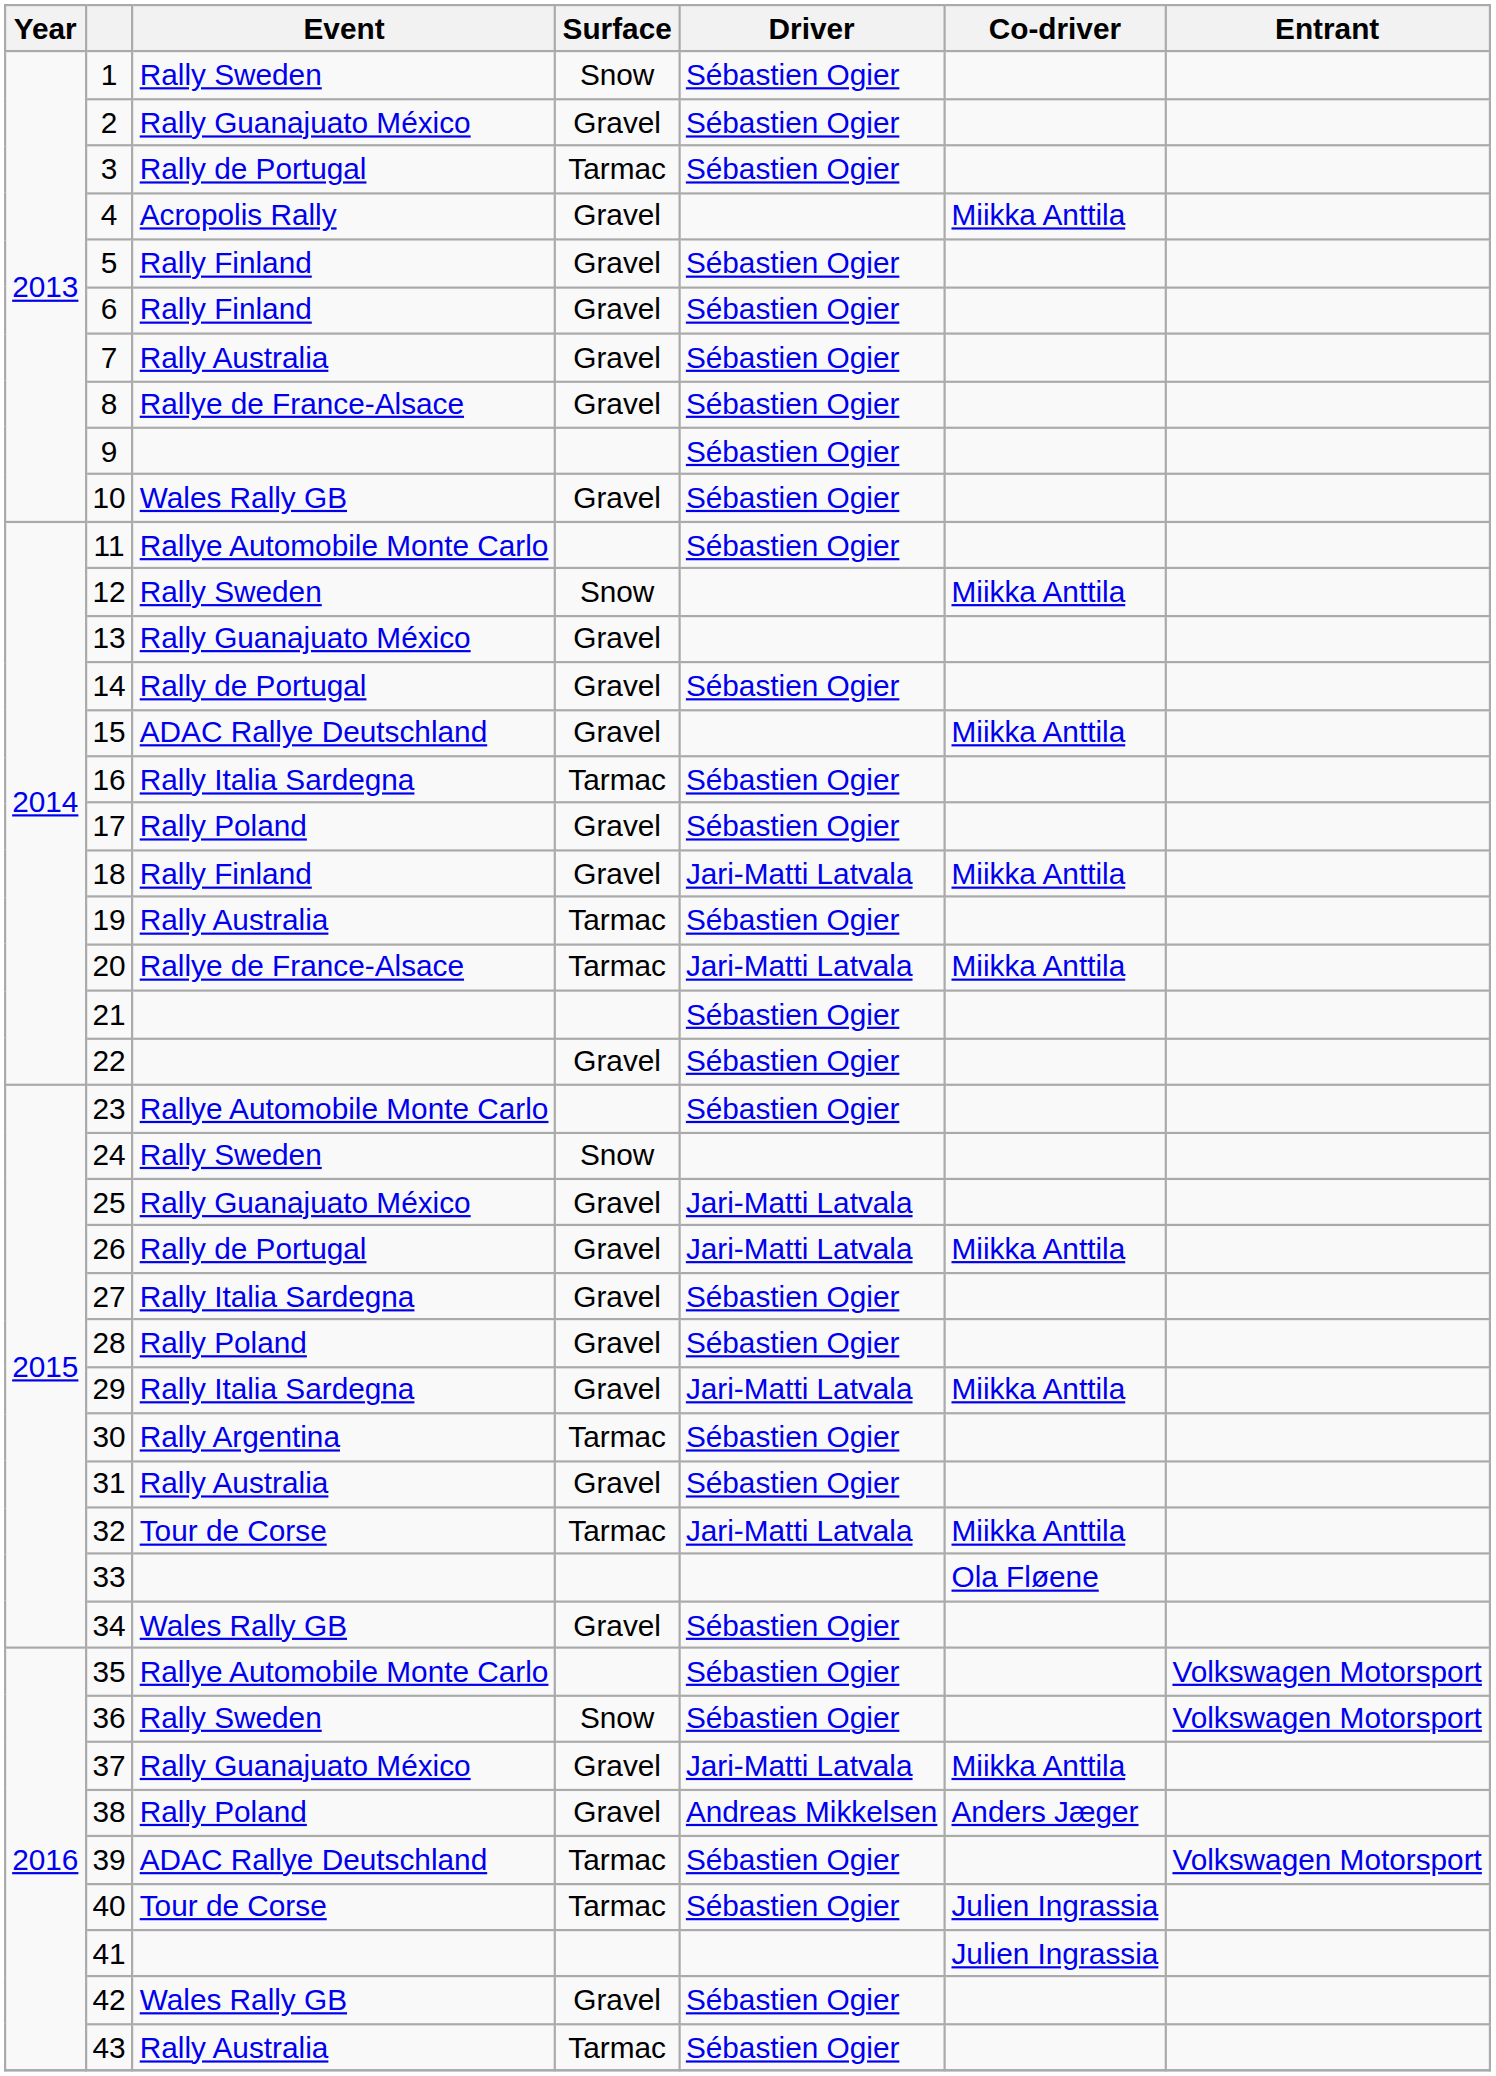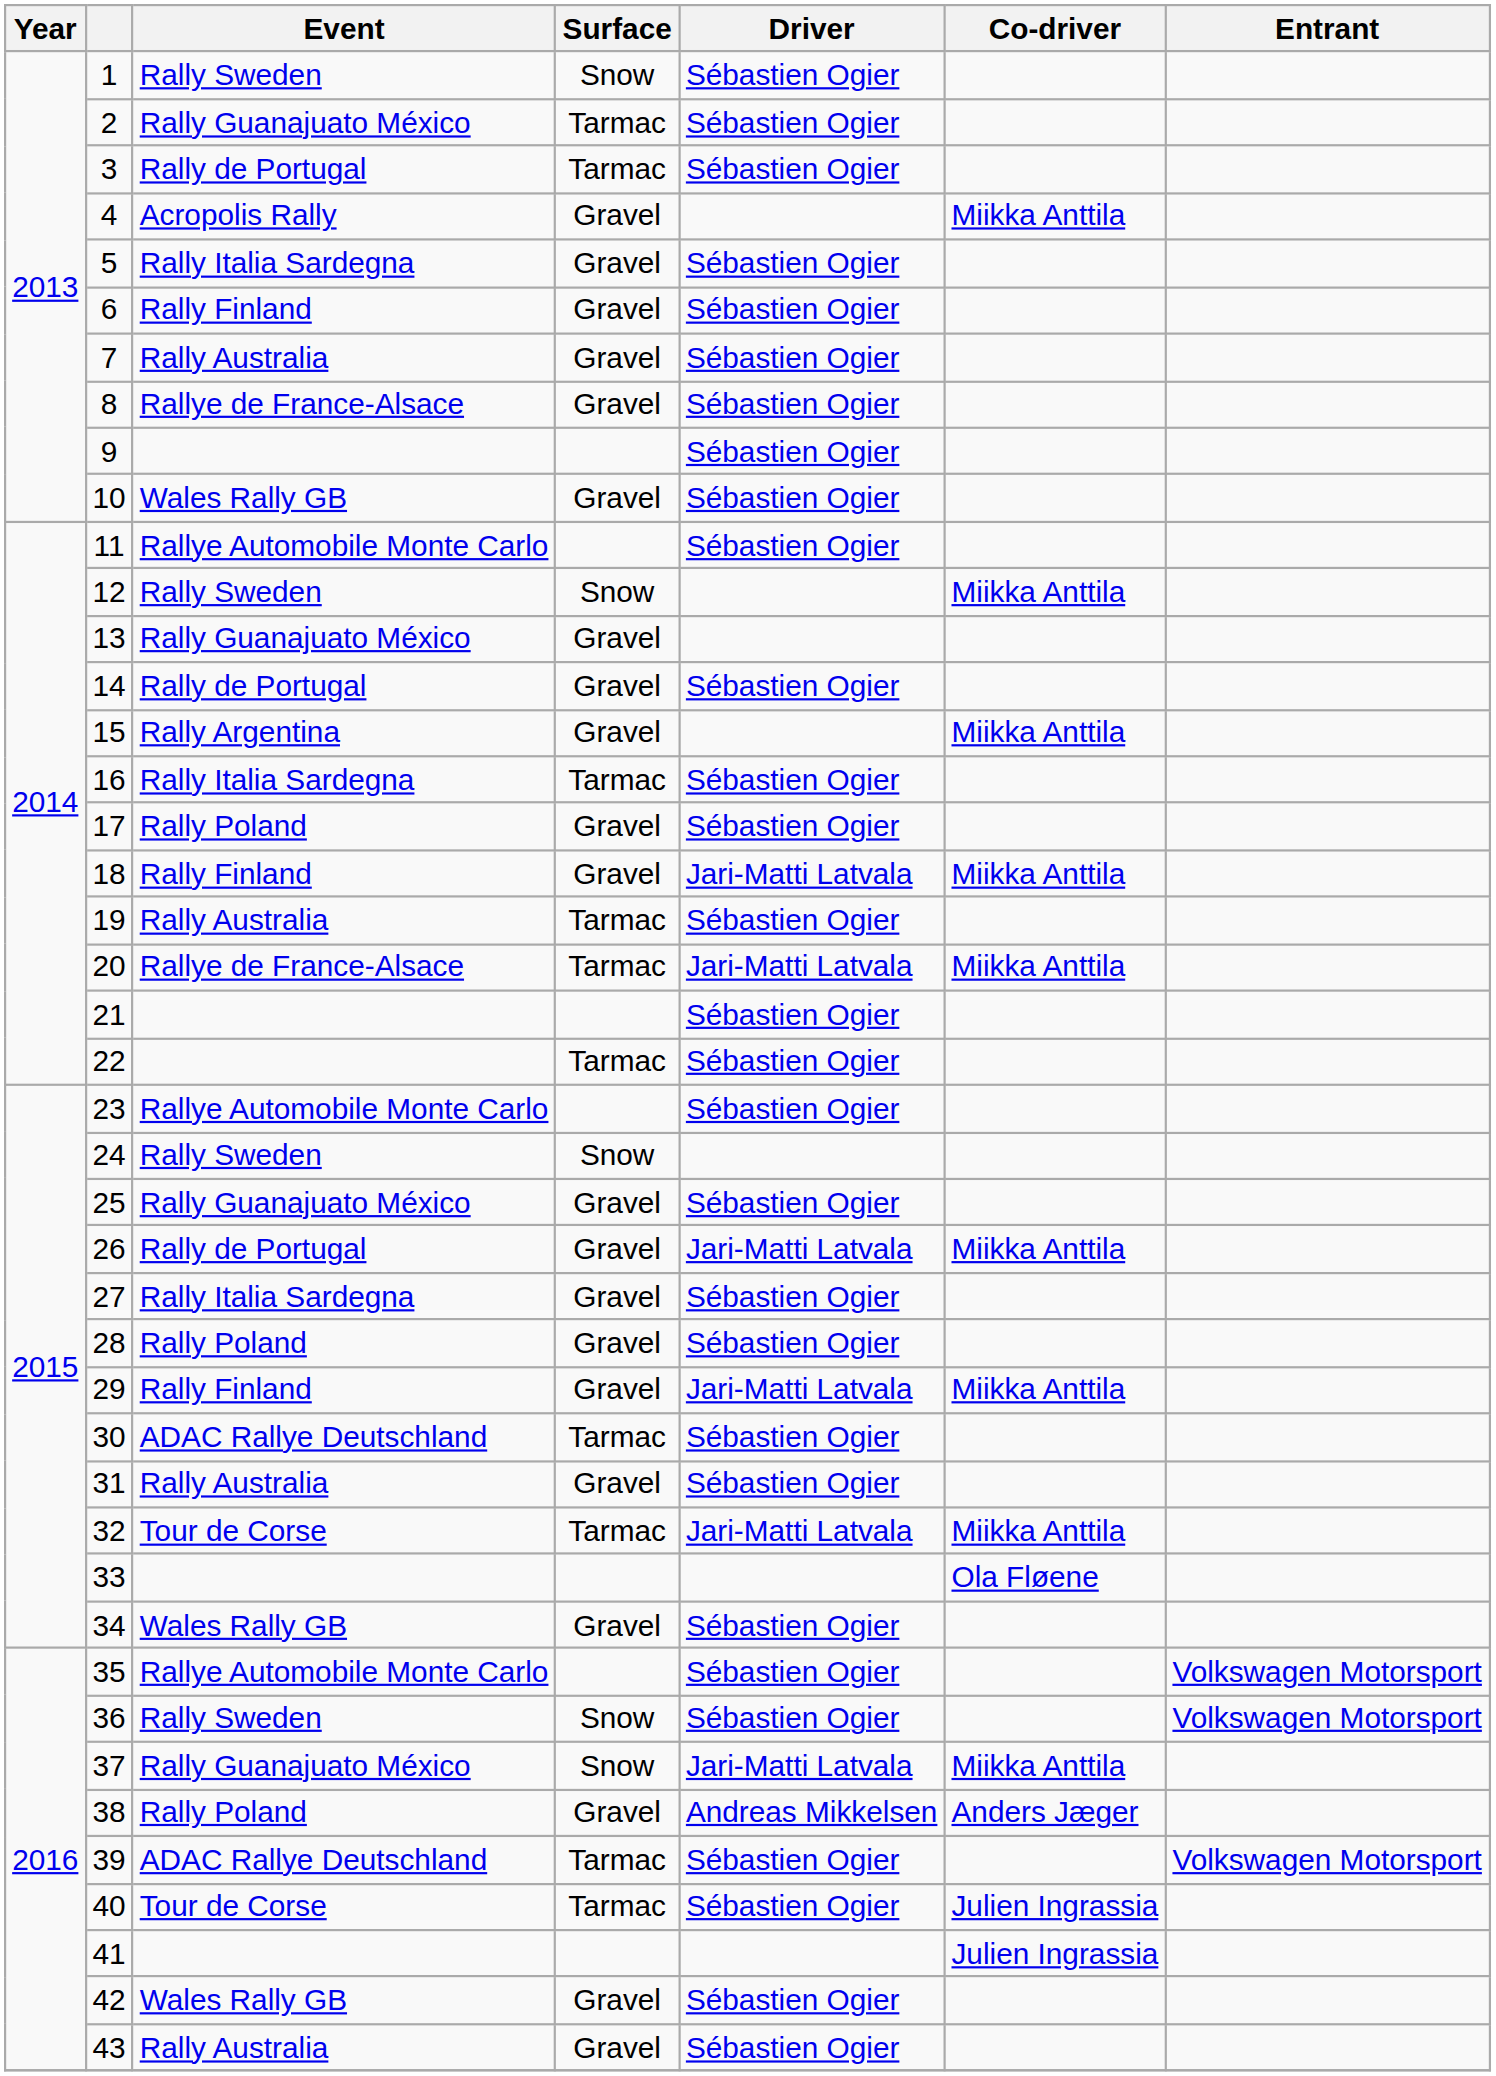 <table class="wikitable" style="font-size: 85%;">
 <tr>
 <th>Year</th>
 <th></th>
 <th>Event</th>
 <th>Surface</th>
 <th>Driver</th>
 <th>Co-driver</th>
 <th>Entrant</th>
 </tr>
 <tr>
 <td rowspan="10"><a href='#'>2013</a></td>
 <td align="center">1</td>
 <td> <a href='#'>Rally Sweden</a></td>
 <td align="center">Snow</td>
 <td> <a href='#'>Sébastien Ogier</a></td>
 <td></td>
 <td></td>
 </tr>
 <tr>
 <td align="center">2</td>
 <td> <a href='#'>Rally Guanajuato México</a></td>
-<td align="center">Gravel</td>
+<td align="center">Tarmac</td>
 <td> <a href='#'>Sébastien Ogier</a></td>
 <td></td>
 <td></td>
 </tr>
 <tr>
 <td align="center">3</td>
 <td> <a href='#'>Rally de Portugal</a></td>
 <td align="center">Tarmac</td>
 <td> <a href='#'>Sébastien Ogier</a></td>
 <td></td>
 <td></td>
 </tr>
 <tr>
 <td align="center">4</td>
 <td> <a href='#'>Acropolis Rally</a></td>
 <td align="center">Gravel</td>
 <td></td>
 <td> <a href='#'>Miikka Anttila</a></td>
 <td></td>
 </tr>
 <tr>
 <td align="center">5</td>
-<td> <a href='#'>Rally Finland</a></td>
+<td> <a href='#'>Rally Italia Sardegna</a></td>
 <td align="center">Gravel</td>
 <td> <a href='#'>Sébastien Ogier</a></td>
 <td></td>
 <td></td>
 </tr>
 <tr>
 <td align="center">6</td>
 <td> <a href='#'>Rally Finland</a></td>
 <td align="center">Gravel</td>
 <td> <a href='#'>Sébastien Ogier</a></td>
 <td></td>
 <td></td>
 </tr>
 <tr>
 <td align="center">7</td>
 <td> <a href='#'>Rally Australia</a></td>
 <td align="center">Gravel</td>
 <td> <a href='#'>Sébastien Ogier</a></td>
 <td></td>
 <td></td>
 </tr>
 <tr>
 <td align="center">8</td>
 <td> <a href='#'>Rallye de France-Alsace</a></td>
 <td align="center">Gravel</td>
 <td> <a href='#'>Sébastien Ogier</a></td>
 <td></td>
 <td></td>
 </tr>
 <tr>
 <td align="center">9</td>
 <td></td>
 <td align="center"></td>
 <td> <a href='#'>Sébastien Ogier</a></td>
 <td></td>
 <td></td>
 </tr>
 <tr>
 <td align="center">10</td>
 <td> <a href='#'>Wales Rally GB</a></td>
 <td align="center">Gravel</td>
 <td> <a href='#'>Sébastien Ogier</a></td>
 <td></td>
 <td></td>
 </tr>
 <tr>
 <td rowspan="12"><a href='#'>2014</a></td>
 <td align="center">11</td>
 <td> <a href='#'>Rallye Automobile Monte Carlo</a></td>
 <td align="center"></td>
 <td> <a href='#'>Sébastien Ogier</a></td>
 <td></td>
 <td></td>
 </tr>
 <tr>
 <td align="center">12</td>
 <td> <a href='#'>Rally Sweden</a></td>
 <td align="center">Snow</td>
 <td></td>
 <td> <a href='#'>Miikka Anttila</a></td>
 <td></td>
 </tr>
 <tr>
 <td align="center">13</td>
 <td> <a href='#'>Rally Guanajuato México</a></td>
 <td align="center">Gravel</td>
 <td></td>
 <td></td>
 <td></td>
 </tr>
 <tr>
 <td align="center">14</td>
 <td> <a href='#'>Rally de Portugal</a></td>
 <td align="center">Gravel</td>
 <td> <a href='#'>Sébastien Ogier</a></td>
 <td></td>
 <td></td>
 </tr>
 <tr>
 <td align="center">15</td>
-<td> <a href='#'>ADAC Rallye Deutschland</a></td>
+<td> <a href='#'>Rally Argentina</a></td>
 <td align="center">Gravel</td>
 <td> </td>
 <td> <a href='#'>Miikka Anttila</a></td>
 <td></td>
 </tr>
 <tr>
 <td align="center">16</td>
 <td> <a href='#'>Rally Italia Sardegna</a></td>
 <td align="center">Tarmac</td>
 <td> <a href='#'>Sébastien Ogier</a></td>
 <td></td>
 <td></td>
 </tr>
 <tr>
 <td align="center">17</td>
 <td> <a href='#'>Rally Poland</a></td>
 <td align="center">Gravel</td>
 <td> <a href='#'>Sébastien Ogier</a></td>
 <td></td>
 <td></td>
 </tr>
 <tr>
 <td align="center">18</td>
 <td> <a href='#'>Rally Finland</a></td>
 <td align="center">Gravel</td>
 <td> <a href='#'>Jari-Matti Latvala</a></td>
 <td> <a href='#'>Miikka Anttila</a></td>
 <td></td>
 </tr>
 <tr>
 <td align="center">19</td>
 <td> <a href='#'>Rally Australia</a></td>
 <td align="center">Tarmac</td>
 <td> <a href='#'>Sébastien Ogier</a></td>
 <td></td>
 <td></td>
 </tr>
 <tr>
 <td align="center">20</td>
 <td> <a href='#'>Rallye de France-Alsace</a></td>
 <td align="center">Tarmac</td>
 <td> <a href='#'>Jari-Matti Latvala</a></td>
 <td> <a href='#'>Miikka Anttila</a></td>
 <td></td>
 </tr>
 <tr>
 <td align="center">21</td>
 <td></td>
 <td align="center"></td>
 <td> <a href='#'>Sébastien Ogier</a></td>
 <td></td>
 <td></td>
 </tr>
 <tr>
 <td align="center">22</td>
 <td> </td>
-<td align="center">Gravel</td>
+<td align="center">Tarmac</td>
 <td> <a href='#'>Sébastien Ogier</a></td>
 <td></td>
 <td></td>
 </tr>
 <tr>
 <td rowspan="12"><a href='#'>2015</a></td>
 <td align="center">23</td>
 <td> <a href='#'>Rallye Automobile Monte Carlo</a></td>
 <td align="center"></td>
 <td> <a href='#'>Sébastien Ogier</a></td>
 <td></td>
 <td></td>
 </tr>
 <tr>
 <td align="center">24</td>
 <td> <a href='#'>Rally Sweden</a></td>
 <td align="center">Snow</td>
 <td> </td>
 <td></td>
 <td></td>
 </tr>
 <tr>
 <td align="center">25</td>
 <td> <a href='#'>Rally Guanajuato México</a></td>
 <td align="center">Gravel</td>
-<td> <a href='#'>Jari-Matti Latvala</a></td>
+<td> <a href='#'>Sébastien Ogier</a></td>
 <td></td>
 <td></td>
 </tr>
 <tr>
 <td align="center">26</td>
 <td> <a href='#'>Rally de Portugal</a></td>
 <td align="center">Gravel</td>
 <td> <a href='#'>Jari-Matti Latvala</a></td>
 <td> <a href='#'>Miikka Anttila</a></td>
 <td></td>
 </tr>
 <tr>
 <td align="center">27</td>
 <td> <a href='#'>Rally Italia Sardegna</a></td>
 <td align="center">Gravel</td>
 <td> <a href='#'>Sébastien Ogier</a></td>
 <td></td>
 <td></td>
 </tr>
 <tr>
 <td align="center">28</td>
 <td> <a href='#'>Rally Poland</a></td>
 <td align="center">Gravel</td>
 <td> <a href='#'>Sébastien Ogier</a></td>
 <td></td>
 <td></td>
 </tr>
 <tr>
 <td align="center">29</td>
-<td> <a href='#'>Rally Italia Sardegna</a></td>
+<td> <a href='#'>Rally Finland</a></td>
 <td align="center">Gravel</td>
 <td> <a href='#'>Jari-Matti Latvala</a></td>
 <td> <a href='#'>Miikka Anttila</a></td>
 <td></td>
 </tr>
 <tr>
 <td align="center">30</td>
-<td> <a href='#'>Rally Argentina</a></td>
+<td> <a href='#'>ADAC Rallye Deutschland</a></td>
 <td align="center">Tarmac</td>
 <td> <a href='#'>Sébastien Ogier</a></td>
 <td></td>
 <td></td>
 </tr>
 <tr>
 <td align="center">31</td>
 <td> <a href='#'>Rally Australia</a></td>
 <td align="center">Gravel</td>
 <td> <a href='#'>Sébastien Ogier</a></td>
 <td></td>
 <td></td>
 </tr>
 <tr>
 <td align="center">32</td>
 <td> <a href='#'>Tour de Corse</a></td>
 <td align="center">Tarmac</td>
 <td> <a href='#'>Jari-Matti Latvala</a></td>
 <td> <a href='#'>Miikka Anttila</a></td>
 <td></td>
 </tr>
 <tr>
 <td align="center">33</td>
 <td></td>
 <td align="center"></td>
 <td></td>
 <td> <a href='#'>Ola Fløene</a></td>
 <td></td>
 </tr>
 <tr>
 <td align="center">34</td>
 <td> <a href='#'>Wales Rally GB</a></td>
 <td align="center">Gravel</td>
 <td> <a href='#'>Sébastien Ogier</a></td>
 <td></td>
 <td></td>
 </tr>
 <tr>
 <td rowspan="9"><a href='#'>2016</a></td>
 <td style="text-align:center">35</td>
 <td> <a href='#'>Rallye Automobile Monte Carlo</a></td>
 <td style="text-align:center"></td>
 <td> <a href='#'>Sébastien Ogier</a></td>
 <td></td>
 <td> <a href='#'>Volkswagen Motorsport</a></td>
 </tr>
 <tr>
 <td align="center">36</td>
 <td> <a href='#'>Rally Sweden</a></td>
 <td style="text-align:center">Snow</td>
 <td> <a href='#'>Sébastien Ogier</a></td>
 <td></td>
 <td> <a href='#'>Volkswagen Motorsport</a></td>
 </tr>
 <tr>
 <td align="center">37</td>
 <td> <a href='#'>Rally Guanajuato México</a></td>
-<td align="center">Gravel</td>
+<td style="text-align:center">Snow</td>
 <td> <a href='#'>Jari-Matti Latvala</a></td>
 <td> <a href='#'>Miikka Anttila</a></td>
 <td></td>
 </tr>
 <tr>
 <td align="center">38</td>
 <td> <a href='#'>Rally Poland</a></td>
 <td align="center">Gravel</td>
 <td> <a href='#'>Andreas Mikkelsen</a></td>
 <td> <a href='#'>Anders Jæger</a></td>
 <td></td>
 </tr>
 <tr>
 <td align="center">39</td>
 <td> <a href='#'>ADAC Rallye Deutschland</a></td>
 <td style="text-align:center">Tarmac</td>
 <td> <a href='#'>Sébastien Ogier</a></td>
 <td></td>
 <td> <a href='#'>Volkswagen Motorsport</a></td>
 </tr>
 <tr>
 <td align="center">40</td>
 <td> <a href='#'>Tour de Corse</a></td>
 <td align="center">Tarmac</td>
 <td> <a href='#'>Sébastien Ogier</a></td>
 <td> <a href='#'>Julien Ingrassia</a></td>
 <td></td>
 </tr>
 <tr>
 <td align="center">41</td>
 <td></td>
 <td align="center"></td>
 <td></td>
 <td> <a href='#'>Julien Ingrassia</a></td>
 <td></td>
 </tr>
 <tr>
 <td align="center">42</td>
 <td> <a href='#'>Wales Rally GB</a></td>
 <td align="center">Gravel</td>
 <td> <a href='#'>Sébastien Ogier</a></td>
 <td></td>
 <td></td>
 </tr>
 <tr>
 <td align="center">43</td>
 <td> <a href='#'>Rally Australia</a></td>
-<td align="center">Tarmac</td>
+<td align="center">Gravel</td>
 <td> <a href='#'>Sébastien Ogier</a></td>
 <td></td>
 <td></td>
 </tr>
 <tr>
 </tr>
 </table>
